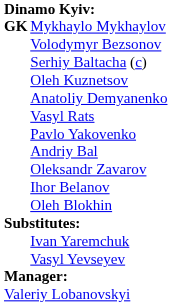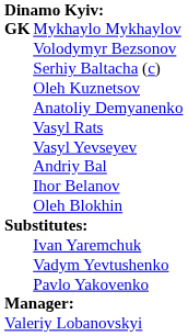 <table style="font-size: 90%" cellspacing="0" cellpadding="0">
 <tr>
 <td colspan="3"><strong>Dinamo Kyiv:</strong></td>
 </tr>
 <tr>
 <th width="25"></th>
 </tr>
 <tr>
 <td><strong>GK</strong></td>
 <td> <a href='#'>Mykhaylo Mykhaylov</a></td>
 </tr>
 <tr>
 <td></td>
 <td> <a href='#'>Volodymyr Bezsonov</a></td>
 </tr>
 <tr>
 <td></td>
 <td> <a href='#'>Serhiy Baltacha</a> (<a href='#'>c</a>)</td>
 </tr>
 <tr>
 <td></td>
 <td> <a href='#'>Oleh Kuznetsov</a></td>
 </tr>
 <tr>
 <td></td>
 <td> <a href='#'>Anatoliy Demyanenko</a></td>
 </tr>
 <tr>
 <td></td>
 <td> <a href='#'>Vasyl Rats</a></td>
 <td></td>
 </tr>
 <tr>
 <td></td>
-<td> <a href='#'>Pavlo Yakovenko</a></td>
+<td> <a href='#'>Vasyl Yevseyev</a></td>
 <td></td>
 </tr>
 <tr>
 <td></td>
 <td> <a href='#'>Andriy Bal</a></td>
-</tr>
-<tr>
-<td></td>
-<td> <a href='#'>Oleksandr Zavarov</a></td>
-<td></td>
 </tr>
 <tr>
 <td></td>
 <td> <a href='#'>Ihor Belanov</a></td>
 <td></td>
 </tr>
 <tr>
 <td></td>
 <td> <a href='#'>Oleh Blokhin</a></td>
 <td></td>
 </tr>
 <tr>
 <td colspan=3><strong>Substitutes:</strong></td>
 </tr>
 <tr>
 <td></td>
 <td> <a href='#'>Ivan Yaremchuk</a></td>
 <td></td>
 </tr>
 <tr>
 <td></td>
-<td> <a href='#'>Vasyl Yevseyev</a></td>
+<td> <a href='#'>Vadym Yevtushenko</a></td>
+<td></td>
+</tr>
+<tr>
+<td></td>
+<td> <a href='#'>Pavlo Yakovenko</a></td>
 <td></td>
 </tr>
 <tr>
 <td colspan=3><strong>Manager:</strong></td>
 </tr>
 <tr>
 <td colspan="3"> <a href='#'>Valeriy Lobanovskyi</a></td>
 </tr>
 </table>
